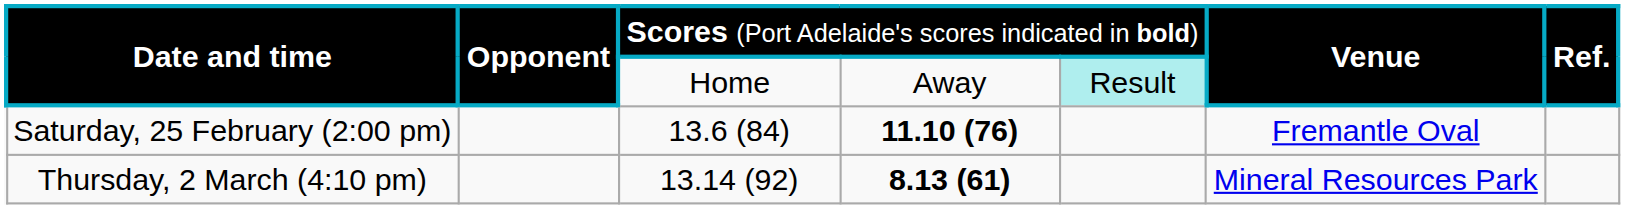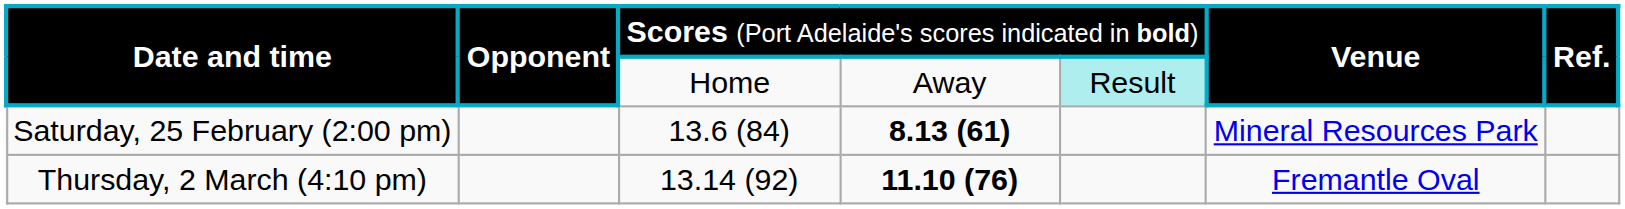 <table class="wikitable" style="font-size:90%; text-align:center;">
 <tr>
 <td style="background:black; color:white; border: solid #06AAC5 2px" rowspan=2><strong>Date and time</strong></td>
 <td style="background:black; color:white; border: solid #06AAC5 2px" rowspan=2><strong>Opponent</strong></td>
 <td style="background:black; color:white; border: solid #06AAC5 2px" colspan=3><strong>Scores</strong> <small>(Port Adelaide's scores indicated in <strong>bold</strong>)</small></td>
 <td style="background:black; color:white; border: solid #06AAC5 2px" rowspan=2><strong>Venue</strong></td>
 <td style="background:black; color:white; border: solid #06AAC5 2px" rowspan=2><strong>Ref.</strong></td>
 </tr>
 <tr>
 <td>Home</td>
 <td>Away</td>
 <td style="background: paleturquoise;">Result</td>
 </tr>
 <tr>
 <td>Saturday, 25 February (2:00 pm)</td>
 <td></td>
 <td>13.6 (84)</td>
-<td><strong>11.10 (76)</strong></td>
+<td><strong>8.13 (61)</strong></td>
 <td></td>
-<td><a href='#'>Fremantle Oval</a></td>
+<td><a href='#'>Mineral Resources Park</a></td>
 <td></td>
 </tr>
 <tr>
 <td>Thursday, 2 March (4:10 pm)</td>
 <td></td>
 <td>13.14 (92)</td>
-<td><strong>8.13 (61)</strong></td>
+<td><strong>11.10 (76)</strong></td>
 <td></td>
-<td><a href='#'>Mineral Resources Park</a></td>
+<td><a href='#'>Fremantle Oval</a></td>
 <td></td>
 </tr>
 </table>
